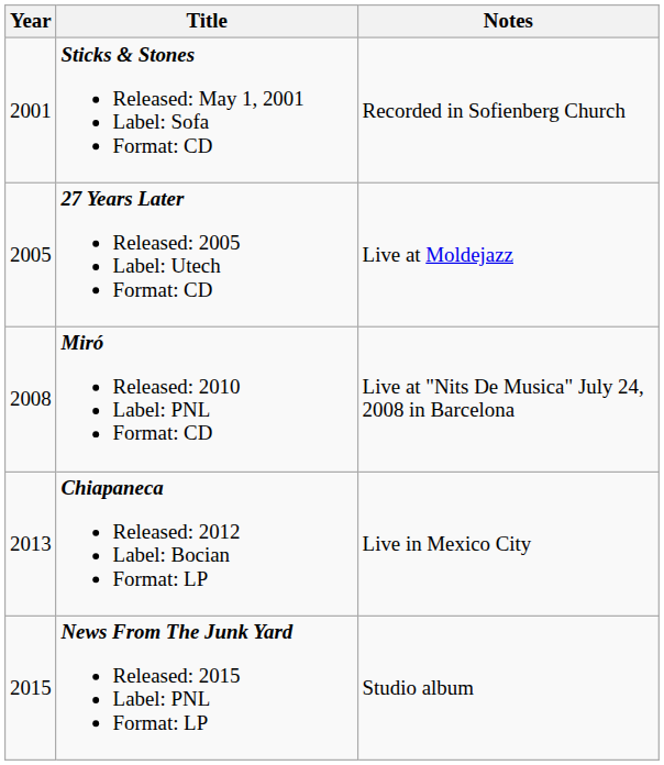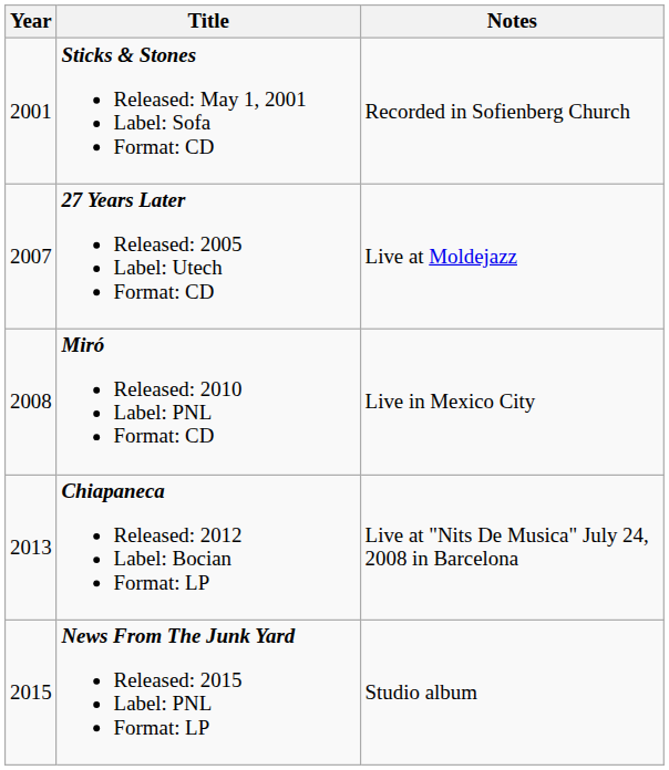 <table class="wikitable">
 <tr>
 <th>Year</th>
 <th style="width:225px;">Title</th>
 <th style="width:225px;">Notes</th>
 </tr>
 <tr>
 <td>2001</td>
 <td><strong><em>Sticks & Stones</em></strong><br><ul><li>Released: May 1, 2001</li><li>Label: Sofa </li><li>Format: CD</li></ul></td>
 <td>Recorded in Sofienberg Church</td>
 </tr>
 <tr>
-<td>2005</td>
+<td>2007</td>
 <td><strong><em>27 Years Later</em></strong><br><ul><li>Released: 2005</li><li>Label: Utech </li><li>Format: CD</li></ul></td>
 <td>Live at <a href='#'>Moldejazz</a></td>
 </tr>
 <tr>
 <td>2008</td>
 <td><strong><em>Miró</em></strong><br><ul><li>Released: 2010</li><li>Label: PNL </li><li>Format: CD</li></ul></td>
-<td>Live at "Nits De Musica" July 24, 2008 in Barcelona</td>
+<td>Live in Mexico City</td>
 </tr>
 <tr>
 <td>2013</td>
 <td><strong><em>Chiapaneca</em></strong><br><ul><li>Released: 2012</li><li>Label: Bocian </li><li>Format: LP</li></ul></td>
-<td>Live in Mexico City</td>
+<td>Live at "Nits De Musica" July 24, 2008 in Barcelona</td>
 </tr>
 <tr>
 <td>2015</td>
 <td><strong><em>News From The Junk Yard</em></strong><br><ul><li>Released: 2015</li><li>Label: PNL </li><li>Format: LP</li></ul></td>
 <td>Studio album</td>
 </tr>
 </table>
